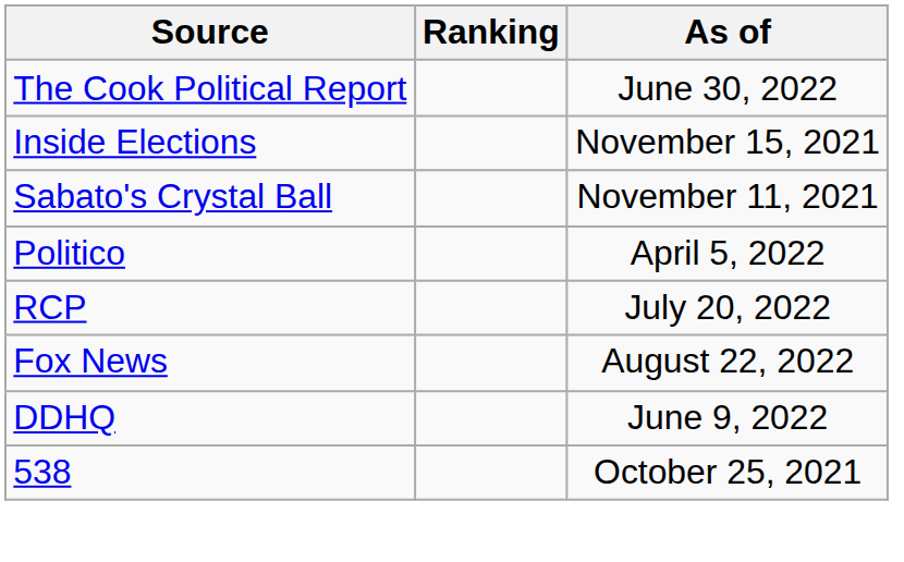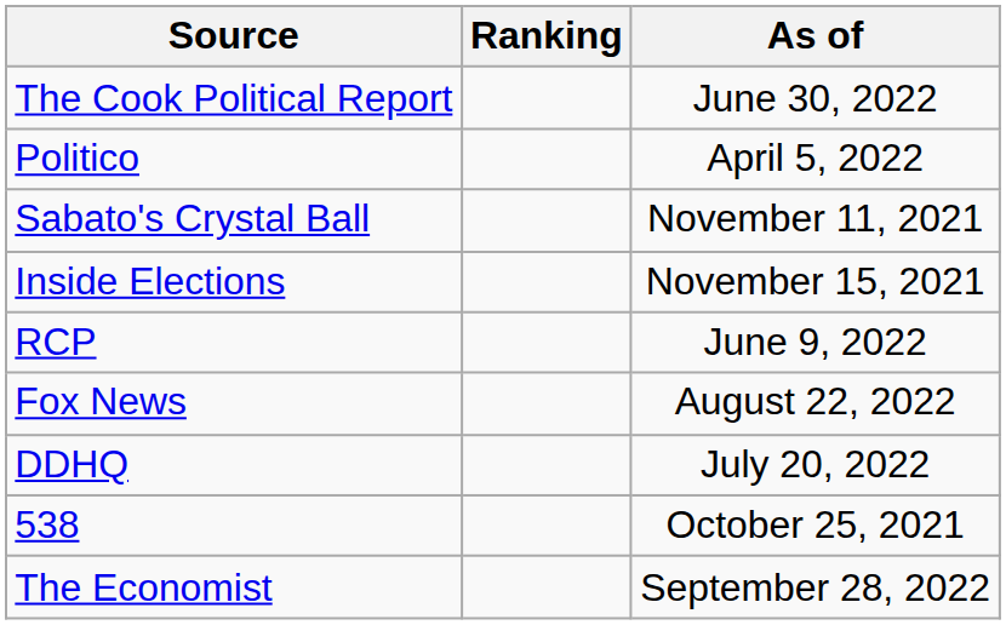 <table class="wikitable" style="text-align:center">
 <tr>
 <th>Source</th>
 <th>Ranking</th>
 <th>As of</th>
 </tr>
 <tr>
 <td align=left><a href='#'>The Cook Political Report</a></td>
 <td></td>
 <td>June 30, 2022</td>
 </tr>
 <tr>
-<td align=left><a href='#'>Inside Elections</a></td>
+<td align="left"><a href='#'>Politico</a></td>
 <td></td>
-<td>November 15, 2021</td>
+<td>April 5, 2022</td>
 </tr>
 <tr>
 <td align=left><a href='#'>Sabato's Crystal Ball</a></td>
 <td></td>
 <td>November 11, 2021</td>
 </tr>
 <tr>
-<td align="left"><a href='#'>Politico</a></td>
+<td align=left><a href='#'>Inside Elections</a></td>
 <td></td>
-<td>April 5, 2022</td>
+<td>November 15, 2021</td>
 </tr>
 <tr>
 <td align="left"><a href='#'>RCP</a></td>
 <td></td>
-<td>July 20, 2022</td>
+<td>June 9, 2022</td>
 </tr>
 <tr>
 <td align=left><a href='#'>Fox News</a></td>
 <td></td>
 <td>August 22, 2022</td>
 </tr>
 <tr>
 <td align="left"><a href='#'>DDHQ</a></td>
 <td></td>
-<td>June 9, 2022</td>
+<td>July 20, 2022</td>
 </tr>
 <tr>
 <td align="left"><a href='#'>538</a></td>
 <td></td>
 <td>October 25, 2021</td>
 </tr>
+<tr>
+<td align="left"><a href='#'>The Economist</a></td>
+<td></td>
+<td>September 28, 2022</td>
+</tr>
 </table>
